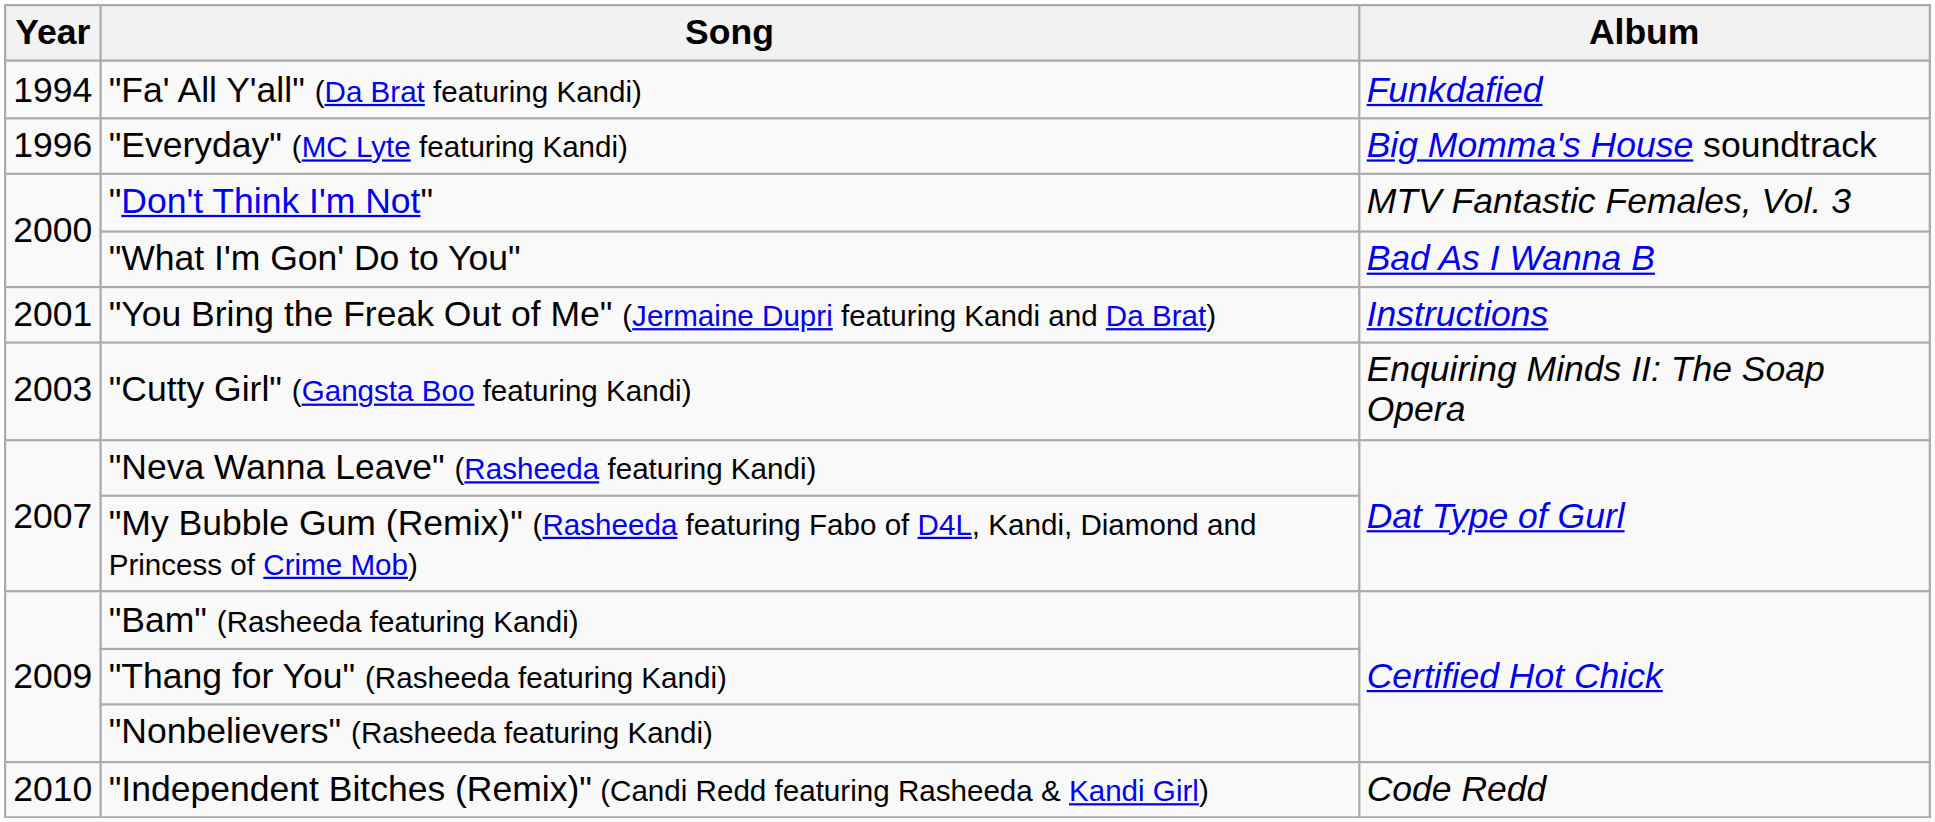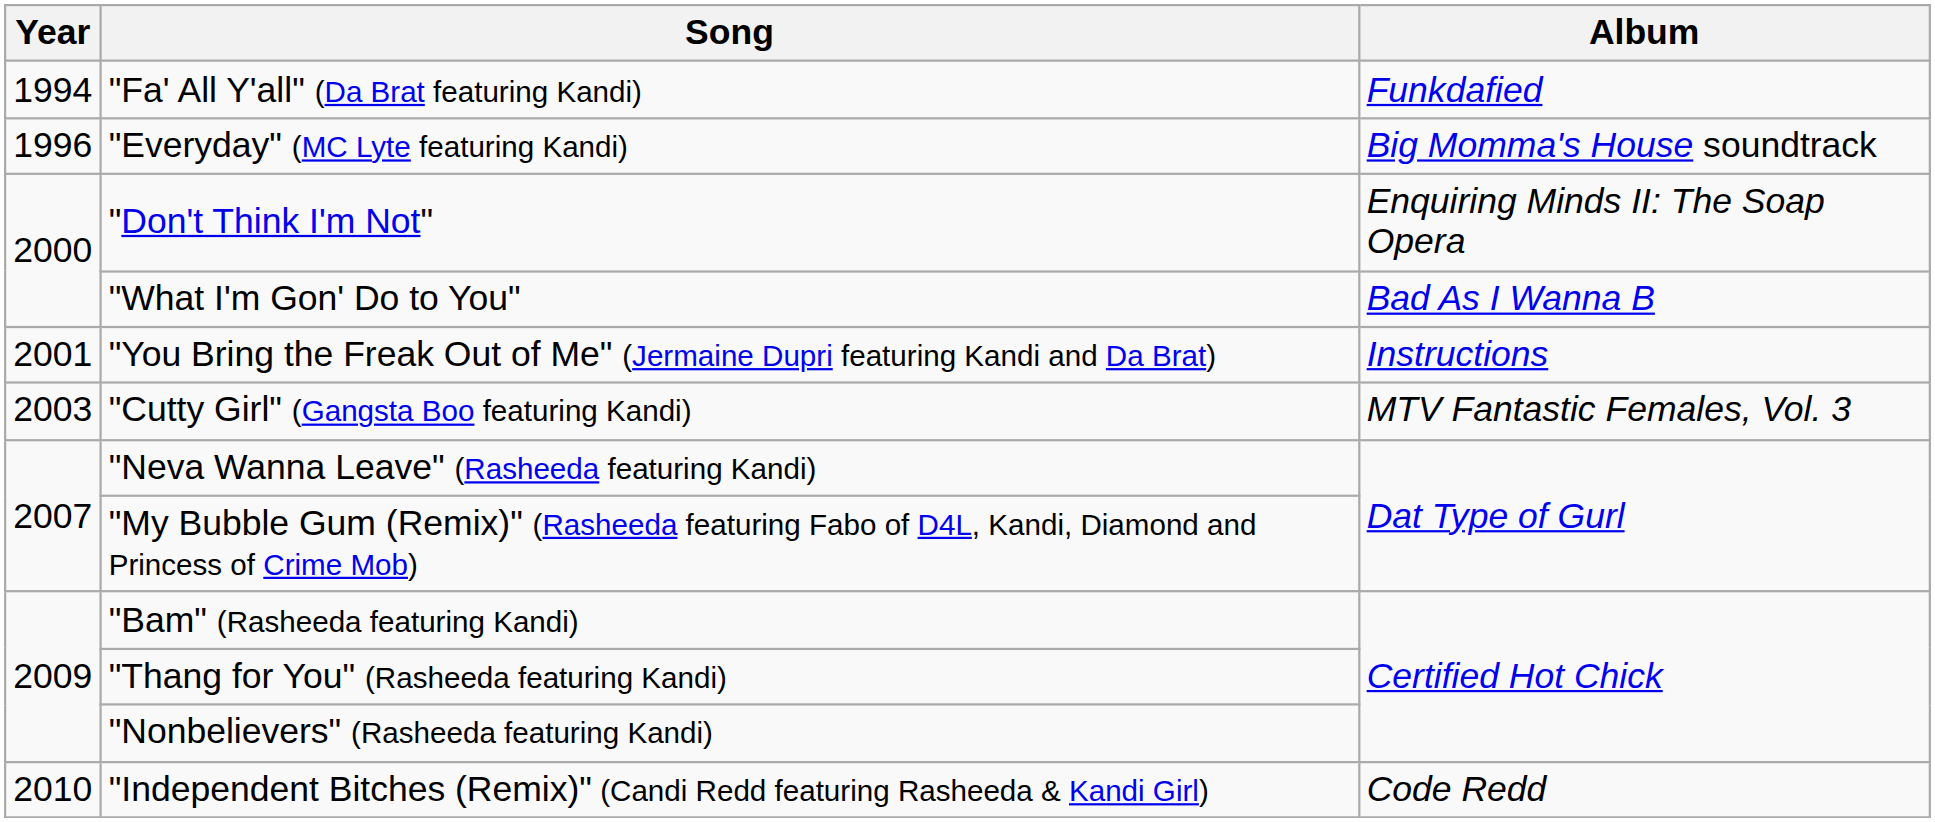 <table class="wikitable">
 <tr>
 <th align="center" width="20">Year</th>
 <th align="center">Song</th>
 <th align="center" width="250">Album</th>
 </tr>
 <tr>
 <td align="center">1994</td>
 <td>"Fa' All Y'all"  <small>(<a href='#'>Da Brat</a> featuring Kandi)</small></td>
 <td align="left"><em><a href='#'>Funkdafied</a></em></td>
 </tr>
 <tr>
 <td align="center">1996</td>
 <td>"Everyday"  <small>(<a href='#'>MC Lyte</a> featuring Kandi)</small></td>
 <td align="left"><em><a href='#'>Big Momma's House</a></em> soundtrack</td>
 </tr>
 <tr>
 <td align="center" rowspan="2">2000</td>
 <td>"<a href='#'>Don't Think I'm Not</a>"</td>
-<td align="left"><em>MTV Fantastic Females, Vol. 3</em></td>
+<td align="left"><em>Enquiring Minds II: The Soap Opera</em></td>
 </tr>
 <tr>
 <td>"What I'm Gon' Do to You"</td>
 <td align="left"><em><a href='#'>Bad As I Wanna B</a></em></td>
 </tr>
 <tr>
 <td align="center">2001</td>
 <td>"You Bring the Freak Out of Me" <small>(<a href='#'>Jermaine Dupri</a> featuring Kandi and <a href='#'>Da Brat</a>)</small></td>
 <td align="left"><em><a href='#'>Instructions</a></em></td>
 </tr>
 <tr>
 <td align="center">2003</td>
 <td>"Cutty Girl" <small>(<a href='#'>Gangsta Boo</a> featuring Kandi)</small></td>
-<td align="left"><em>Enquiring Minds II: The Soap Opera</em></td>
+<td align="left"><em>MTV Fantastic Females, Vol. 3</em></td>
 </tr>
 <tr>
 <td align="center" rowspan="2">2007</td>
 <td>"Neva Wanna Leave" <small>(<a href='#'>Rasheeda</a> featuring Kandi)</small></td>
 <td align="left" rowspan="2"><em><a href='#'>Dat Type of Gurl</a></em></td>
 </tr>
 <tr>
 <td>"My Bubble Gum (Remix)" <small>(<a href='#'>Rasheeda</a> featuring Fabo of <a href='#'>D4L</a>, Kandi, Diamond and Princess of <a href='#'>Crime Mob</a>)</small></td>
 </tr>
 <tr>
 <td align="center" rowspan="3">2009</td>
 <td>"Bam" <small>(Rasheeda featuring Kandi)</small></td>
 <td align="left" rowspan="3"><em><a href='#'>Certified Hot Chick</a></em></td>
 </tr>
 <tr>
 <td>"Thang for You" <small>(Rasheeda featuring Kandi)</small></td>
 </tr>
 <tr>
 <td>"Nonbelievers" <small>(Rasheeda featuring Kandi)</small></td>
 </tr>
 <tr>
 <td>2010</td>
 <td>"Independent Bitches (Remix)"<small> (Candi Redd featuring Rasheeda & <a href='#'>Kandi Girl</a>)</small></td>
 <td><em>Code Redd</em></td>
 </tr>
 <tr>
 </tr>
 </table>
